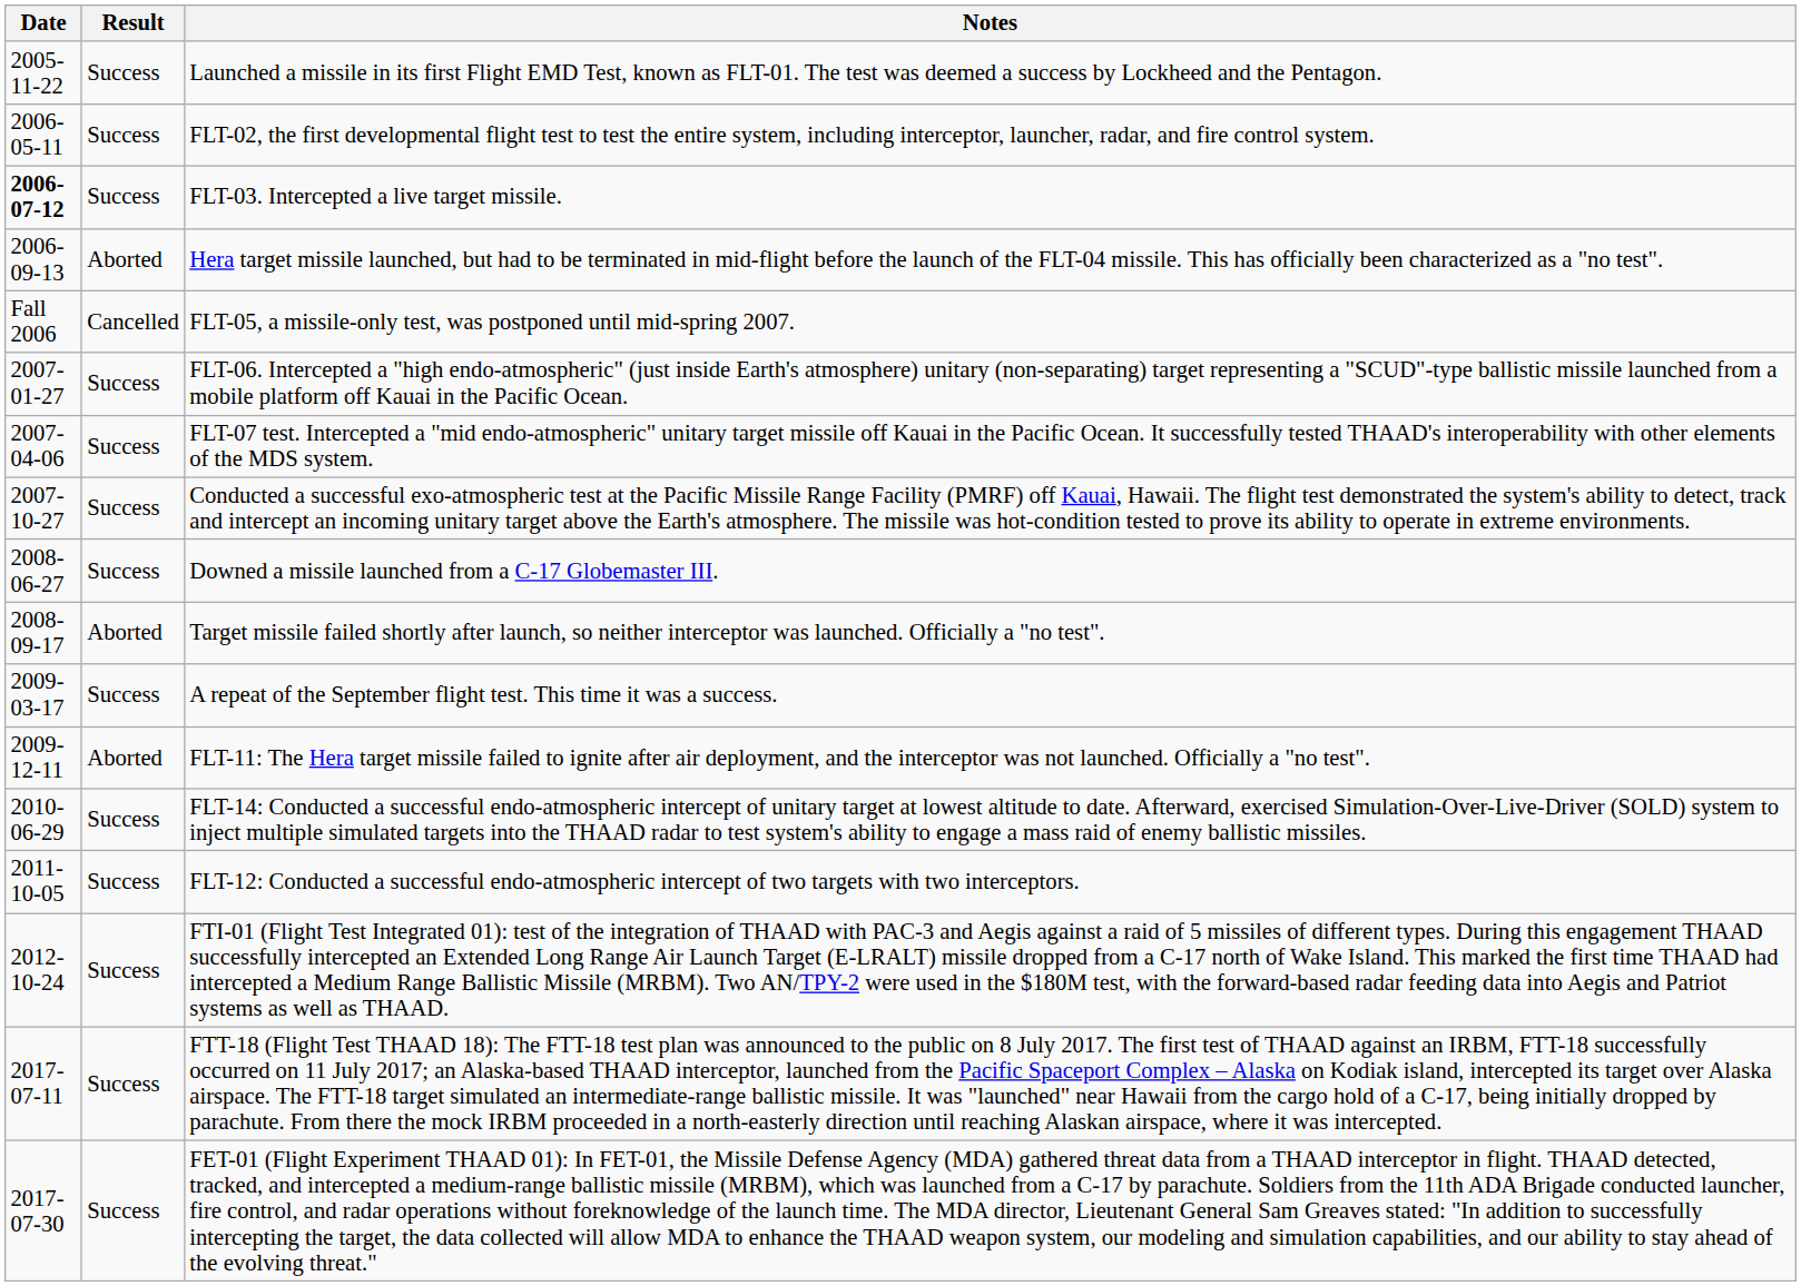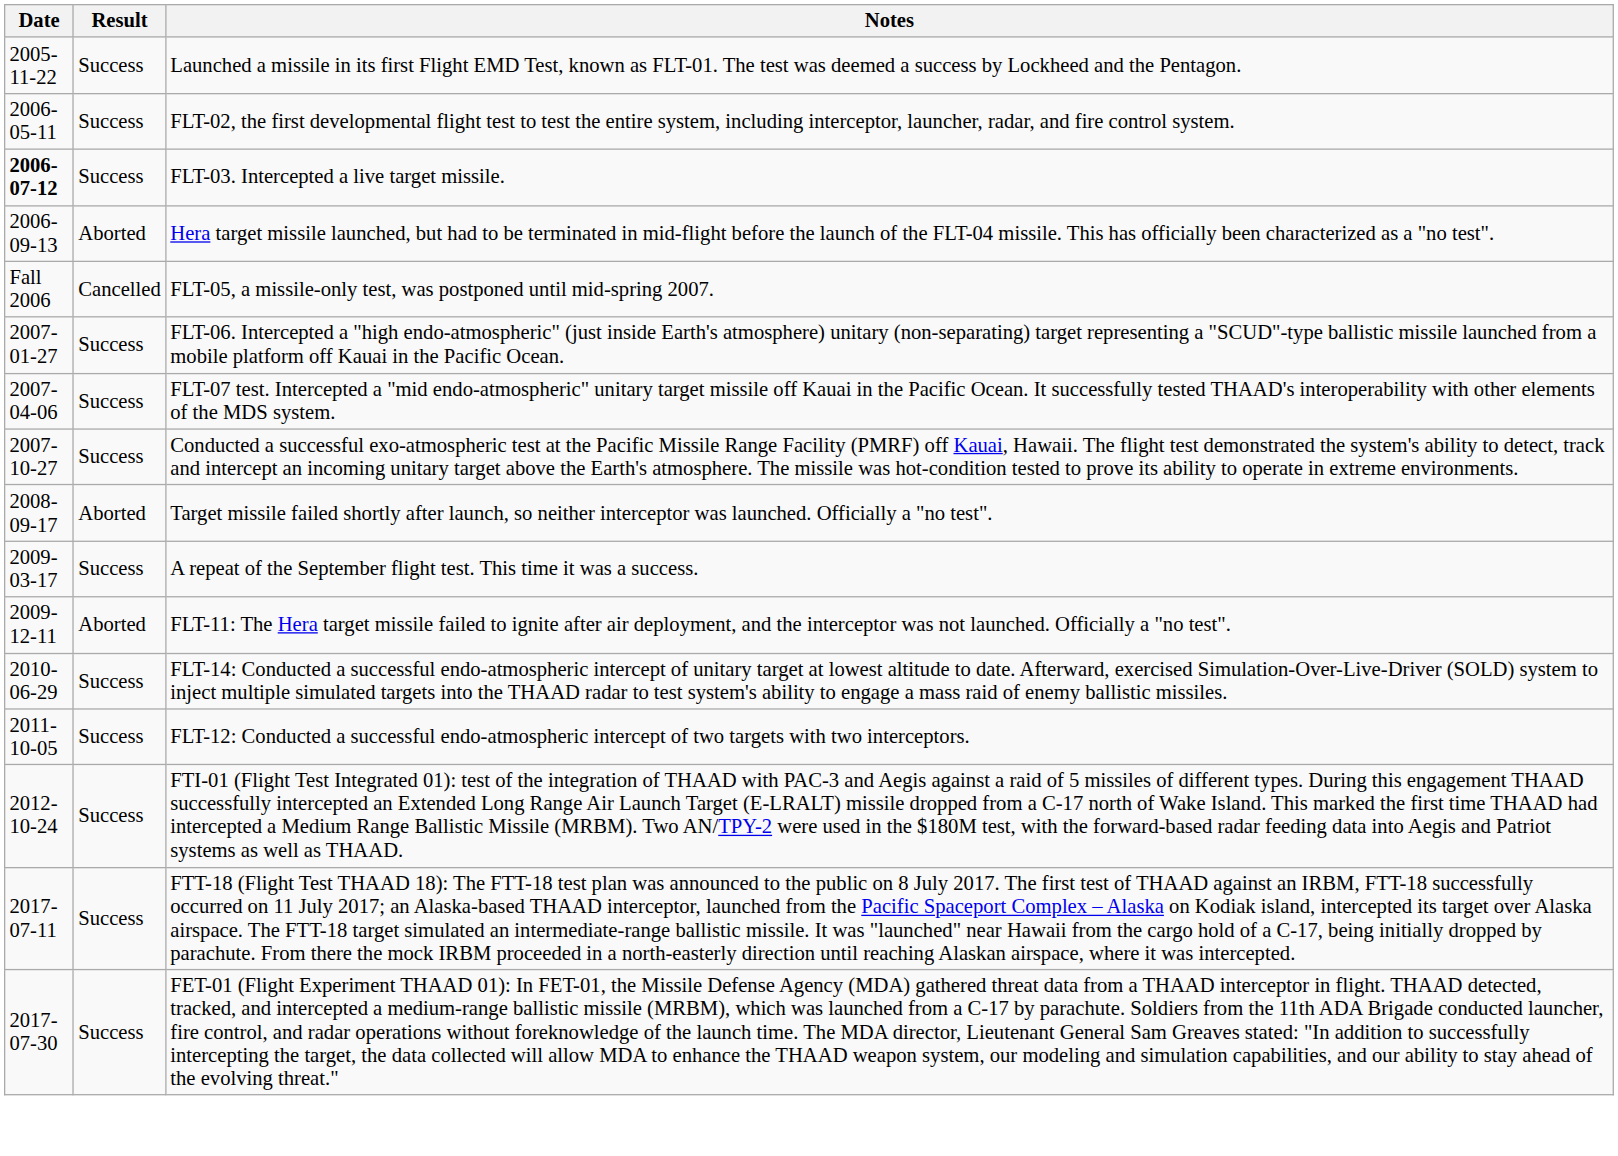 <table class="wikitable sortable">
 <tr>
 <th>Date</th>
 <th>Result</th>
 <th>Notes</th>
 </tr>
 <tr>
 <td>2005-11-22</td>
 <td><span>Success</span></td>
 <td>Launched a missile in its first Flight EMD Test, known as FLT-01. The test was deemed a success by Lockheed and the Pentagon.</td>
 </tr>
 <tr>
 <td>2006-05-11</td>
 <td><span>Success</span></td>
 <td>FLT-02, the first developmental flight test to test the entire system, including interceptor, launcher, radar, and fire control system.</td>
 </tr>
 <tr>
 <td><strong>2006-07-12</strong></td>
 <td><span>Success</span></td>
 <td>FLT-03. Intercepted a live target missile.</td>
 </tr>
 <tr>
 <td>2006-09-13</td>
 <td>Aborted</td>
 <td><a href='#'>Hera</a> target missile launched, but had to be terminated in mid-flight before the launch of the FLT-04 missile. This has officially been characterized as a "no test".</td>
 </tr>
 <tr>
 <td>Fall 2006</td>
 <td>Cancelled</td>
 <td>FLT-05, a missile-only test, was postponed until mid-spring 2007.</td>
 </tr>
 <tr>
 <td>2007-01-27</td>
 <td><span>Success</span></td>
 <td>FLT-06. Intercepted a "high endo-atmospheric" (just inside Earth's atmosphere) unitary (non-separating) target representing a "SCUD"-type ballistic missile launched from a mobile platform off Kauai in the Pacific Ocean.</td>
 </tr>
 <tr>
 <td>2007-04-06</td>
 <td><span>Success</span></td>
 <td>FLT-07 test. Intercepted a "mid endo-atmospheric" unitary target missile off Kauai in the Pacific Ocean. It successfully tested THAAD's interoperability with other elements of the MDS system.</td>
 </tr>
 <tr>
 <td>2007-10-27</td>
 <td><span>Success</span></td>
 <td>Conducted a successful exo-atmospheric test at the Pacific Missile Range Facility (PMRF) off <a href='#'>Kauai</a>, Hawaii. The flight test demonstrated the system's ability to detect, track and intercept an incoming unitary target above the Earth's atmosphere. The missile was hot-condition tested to prove its ability to operate in extreme environments.</td>
 </tr>
 <tr>
-<td>2008-06-27</td>
-<td><span>Success</span></td>
-<td>Downed a missile launched from a <a href='#'>C-17 Globemaster III</a>.</td>
-</tr>
-<tr>
 <td>2008-09-17</td>
 <td>Aborted</td>
 <td>Target missile failed shortly after launch, so neither interceptor was launched. Officially a "no test".</td>
 </tr>
 <tr>
 <td>2009-03-17</td>
 <td><span>Success</span></td>
 <td>A repeat of the September flight test. This time it was a success.</td>
 </tr>
 <tr>
 <td>2009-12-11</td>
 <td>Aborted</td>
 <td>FLT-11: The <a href='#'>Hera</a> target missile failed to ignite after air deployment, and the interceptor was not launched. Officially a "no test".</td>
 </tr>
 <tr>
 <td>2010-06-29</td>
 <td><span>Success</span></td>
 <td>FLT-14: Conducted a successful endo-atmospheric intercept of unitary target at lowest altitude to date. Afterward, exercised Simulation-Over-Live-Driver (SOLD) system to inject multiple simulated targets into the THAAD radar to test system's ability to engage a mass raid of enemy ballistic missiles.</td>
 </tr>
 <tr>
 <td>2011-10-05</td>
 <td><span>Success</span></td>
 <td>FLT-12: Conducted a successful endo-atmospheric intercept of two targets with two interceptors.</td>
 </tr>
 <tr>
 <td>2012-10-24</td>
 <td><span>Success</span></td>
 <td>FTI-01 (Flight Test Integrated 01): test of the integration of THAAD with PAC-3 and Aegis against a raid of 5 missiles of different types. During this engagement THAAD successfully intercepted an Extended Long Range Air Launch Target (E-LRALT) missile dropped from a C-17 north of Wake Island. This marked the first time THAAD had intercepted a Medium Range Ballistic Missile (MRBM). Two AN/<a href='#'>TPY-2</a> were used in the $180M test, with the forward-based radar feeding data into Aegis and Patriot systems as well as THAAD.</td>
 </tr>
 <tr>
 <td>2017-07-11</td>
 <td><span>Success</span></td>
 <td>FTT-18 (Flight Test THAAD 18): The FTT-18 test plan was announced to the public on 8 July 2017. The first test of THAAD against an IRBM, FTT-18 successfully occurred on 11 July 2017; an Alaska-based THAAD interceptor, launched from the <a href='#'>Pacific Spaceport Complex – Alaska</a> on Kodiak island, intercepted its target over Alaska airspace. The FTT-18 target simulated an intermediate-range ballistic missile. It was "launched" near Hawaii from the cargo hold of a C-17, being initially dropped by parachute. From there the mock IRBM proceeded in a north-easterly direction until reaching Alaskan airspace, where it was intercepted.</td>
 </tr>
 <tr>
 <td>2017-07-30</td>
 <td><span>Success</span></td>
 <td>FET-01 (Flight Experiment THAAD 01): In FET-01, the Missile Defense Agency (MDA) gathered threat data from a THAAD interceptor in flight. THAAD detected, tracked, and intercepted a medium-range ballistic missile (MRBM), which was launched from a C-17 by parachute. Soldiers from the 11th ADA Brigade conducted launcher, fire control, and radar operations without foreknowledge of the launch time. The MDA director, Lieutenant General Sam Greaves stated: "In addition to successfully intercepting the target, the data collected will allow MDA to enhance the THAAD weapon system, our modeling and simulation capabilities, and our ability to stay ahead of the evolving threat."</td>
 </tr>
 </table>
